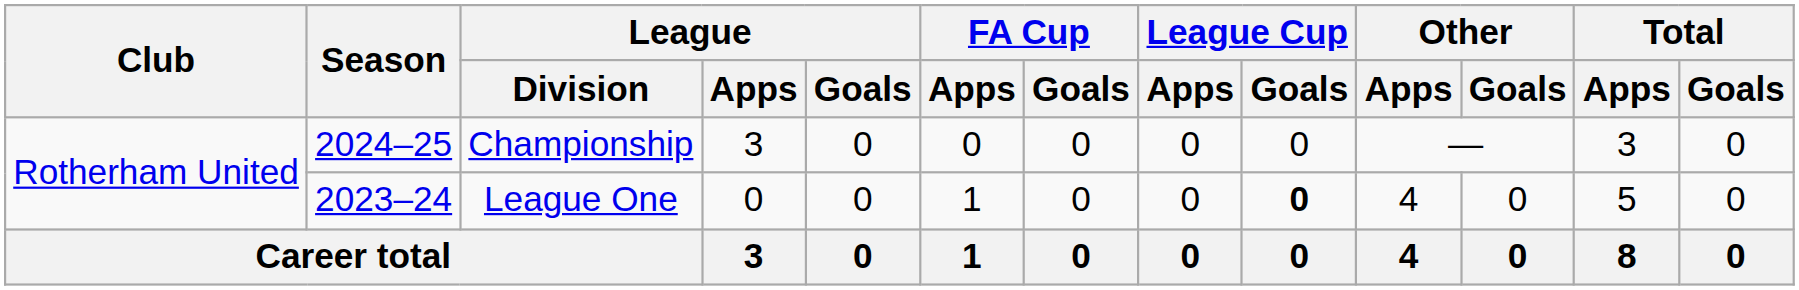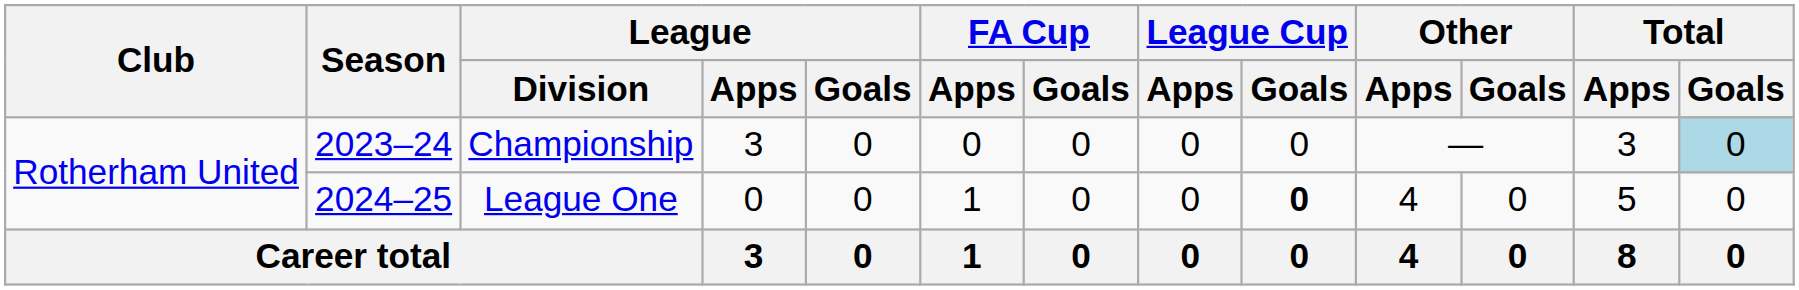 <table class="wikitable" style="text-align: center">
 <tr>
 <th rowspan="2">Club</th>
 <th rowspan="2">Season</th>
 <th colspan="3">League</th>
 <th colspan="2"><a href='#'>FA Cup</a></th>
 <th colspan="2"><a href='#'>League Cup</a></th>
 <th colspan="2">Other</th>
 <th colspan="2">Total</th>
 </tr>
 <tr>
 <th>Division</th>
 <th>Apps</th>
 <th>Goals</th>
 <th>Apps</th>
 <th>Goals</th>
 <th>Apps</th>
 <th>Goals</th>
 <th>Apps</th>
 <th>Goals</th>
 <th>Apps</th>
 <th>Goals</th>
 </tr>
 <tr>
 <td rowspan="2"><a href='#'>Rotherham United</a></td>
-<td><a href='#'>2024–25</a></td>
+<td><a href='#'>2023–24</a></td>
 <td><a href='#'>Championship</a></td>
 <td>3</td>
 <td>0</td>
 <td>0</td>
 <td>0</td>
 <td>0</td>
 <td>0</td>
 <td colspan="2">—</td>
 <td>3</td>
-<td>0</td>
+<td style="background: lightblue;">0</td>
 </tr>
 <tr>
-<td><a href='#'>2023–24</a></td>
+<td><a href='#'>2024–25</a></td>
 <td><a href='#'>League One</a></td>
 <td>0</td>
 <td>0</td>
 <td>1</td>
 <td>0</td>
 <td>0</td>
 <td><strong>0</strong></td>
 <td>4</td>
 <td>0</td>
 <td>5</td>
 <td>0</td>
 </tr>
 <tr>
 <th colspan="3">Career total</th>
 <th>3</th>
 <th>0</th>
 <th>1</th>
 <th>0</th>
 <th>0</th>
 <th>0</th>
 <th>4</th>
 <th>0</th>
 <th>8</th>
 <th>0</th>
 </tr>
 </table>
